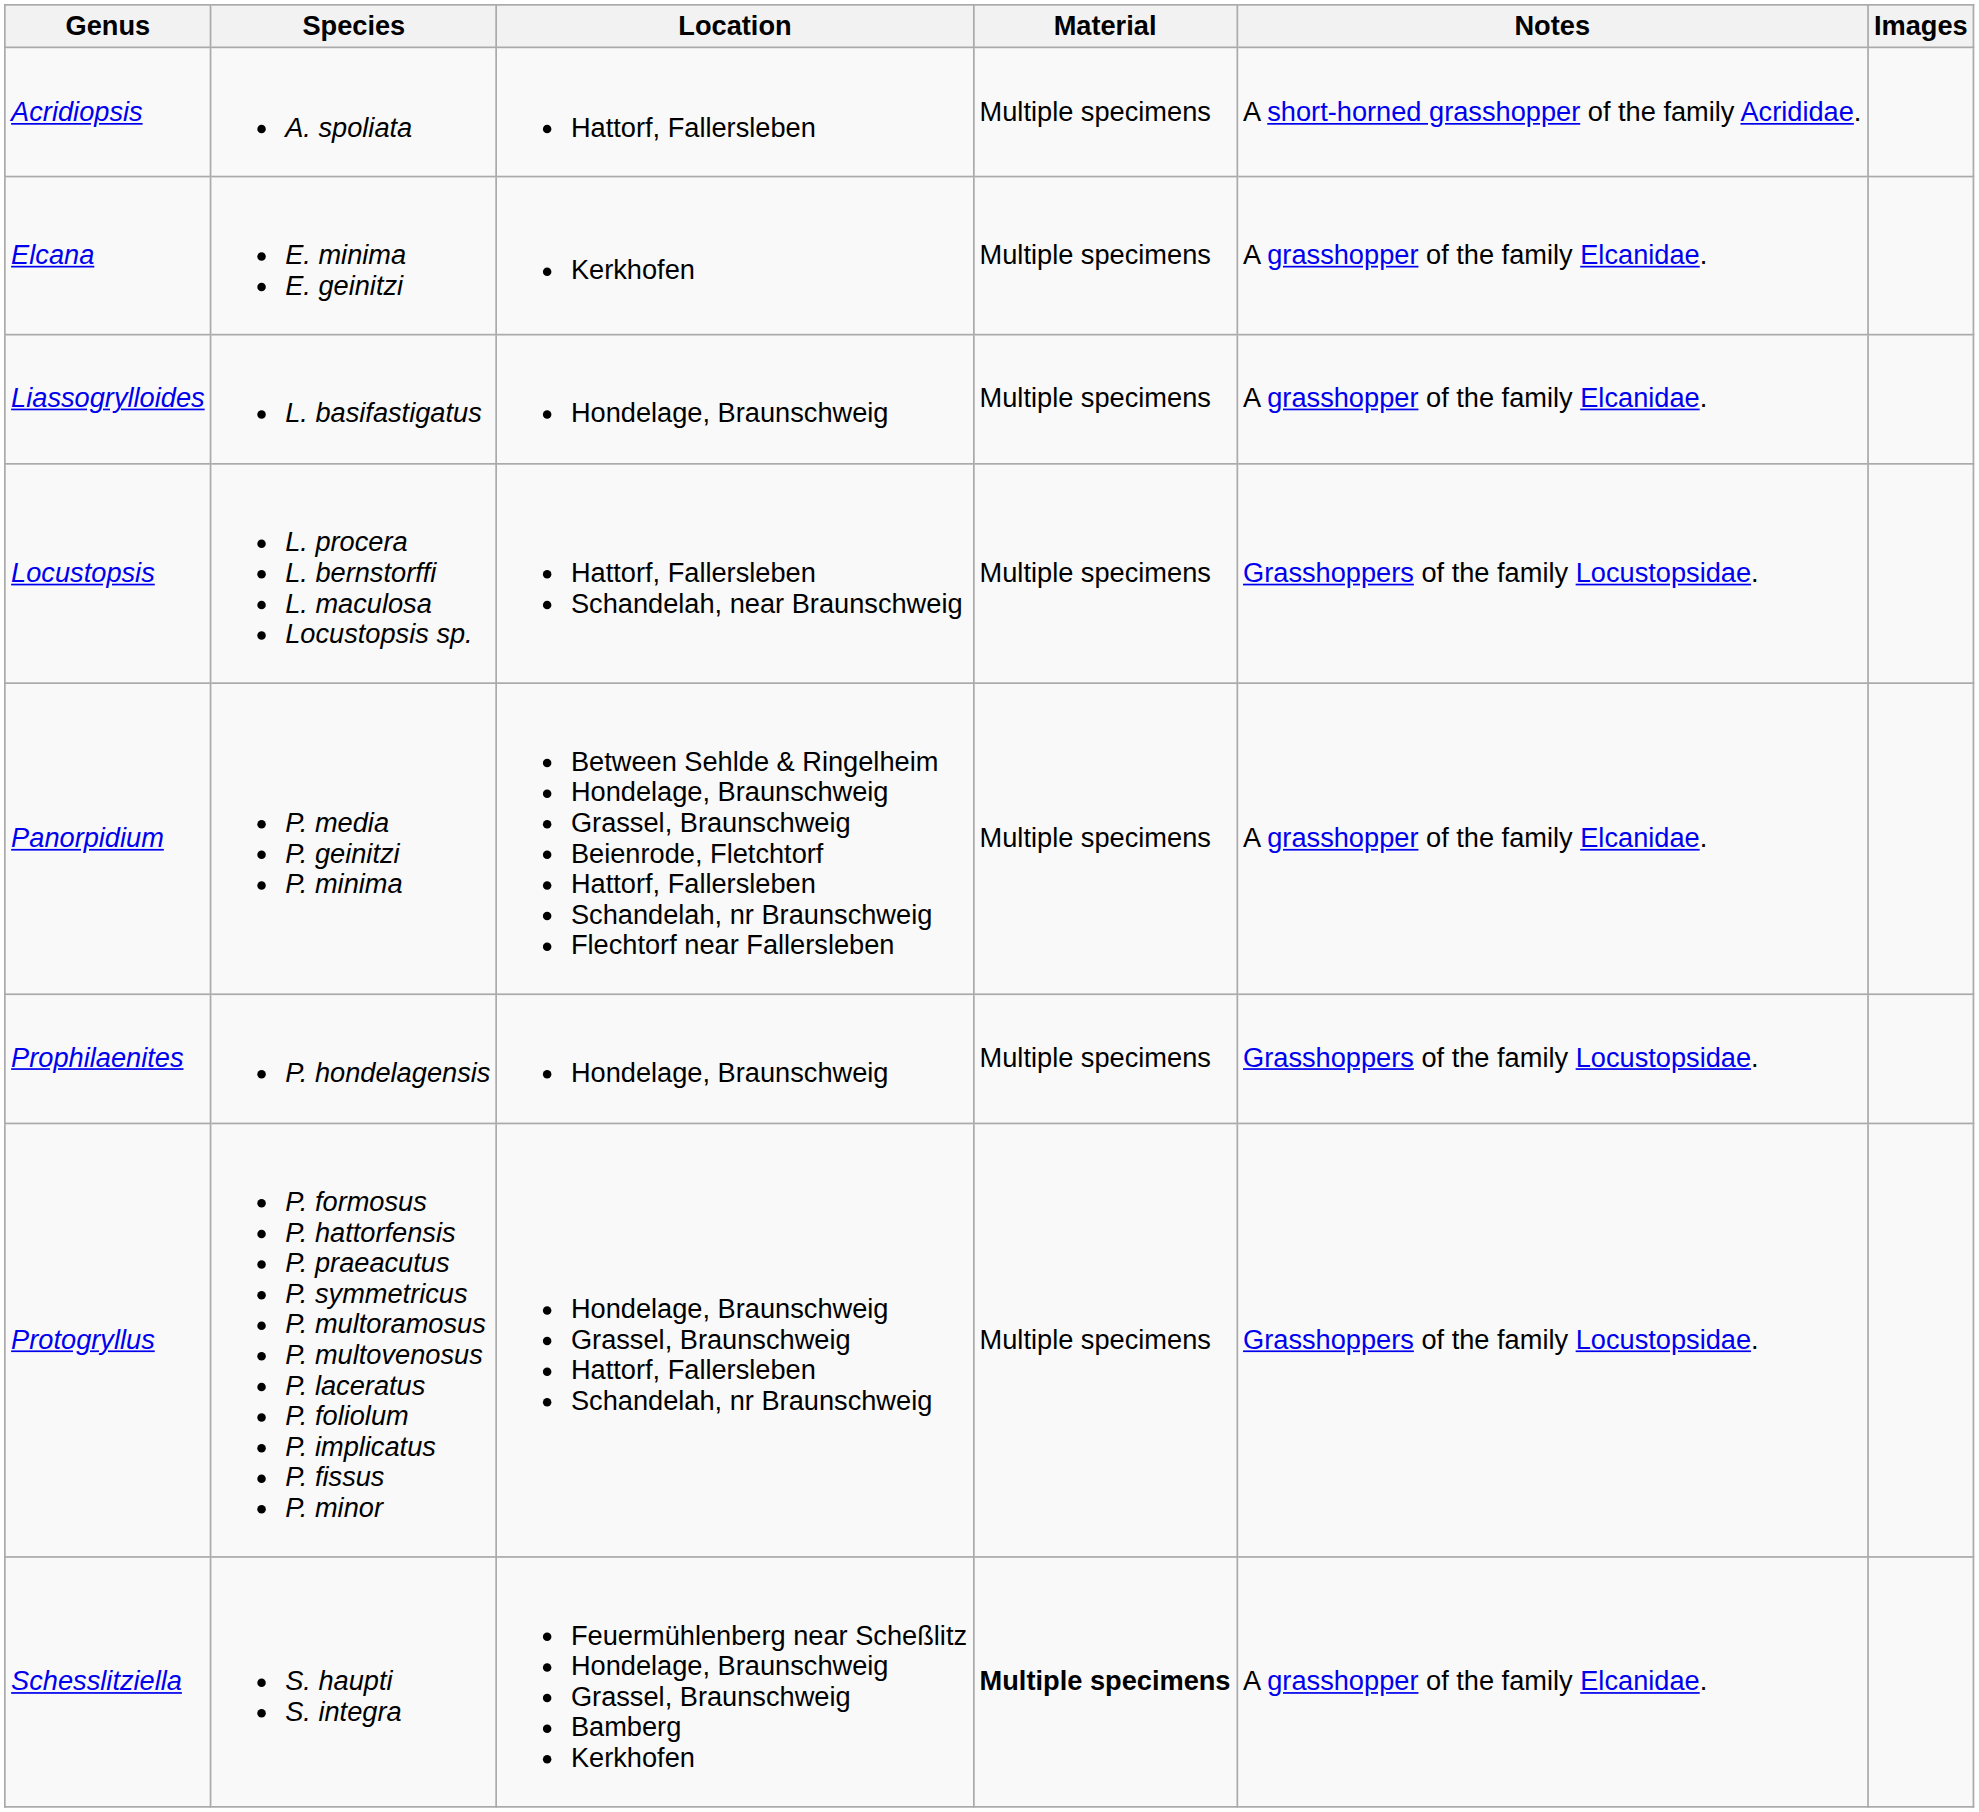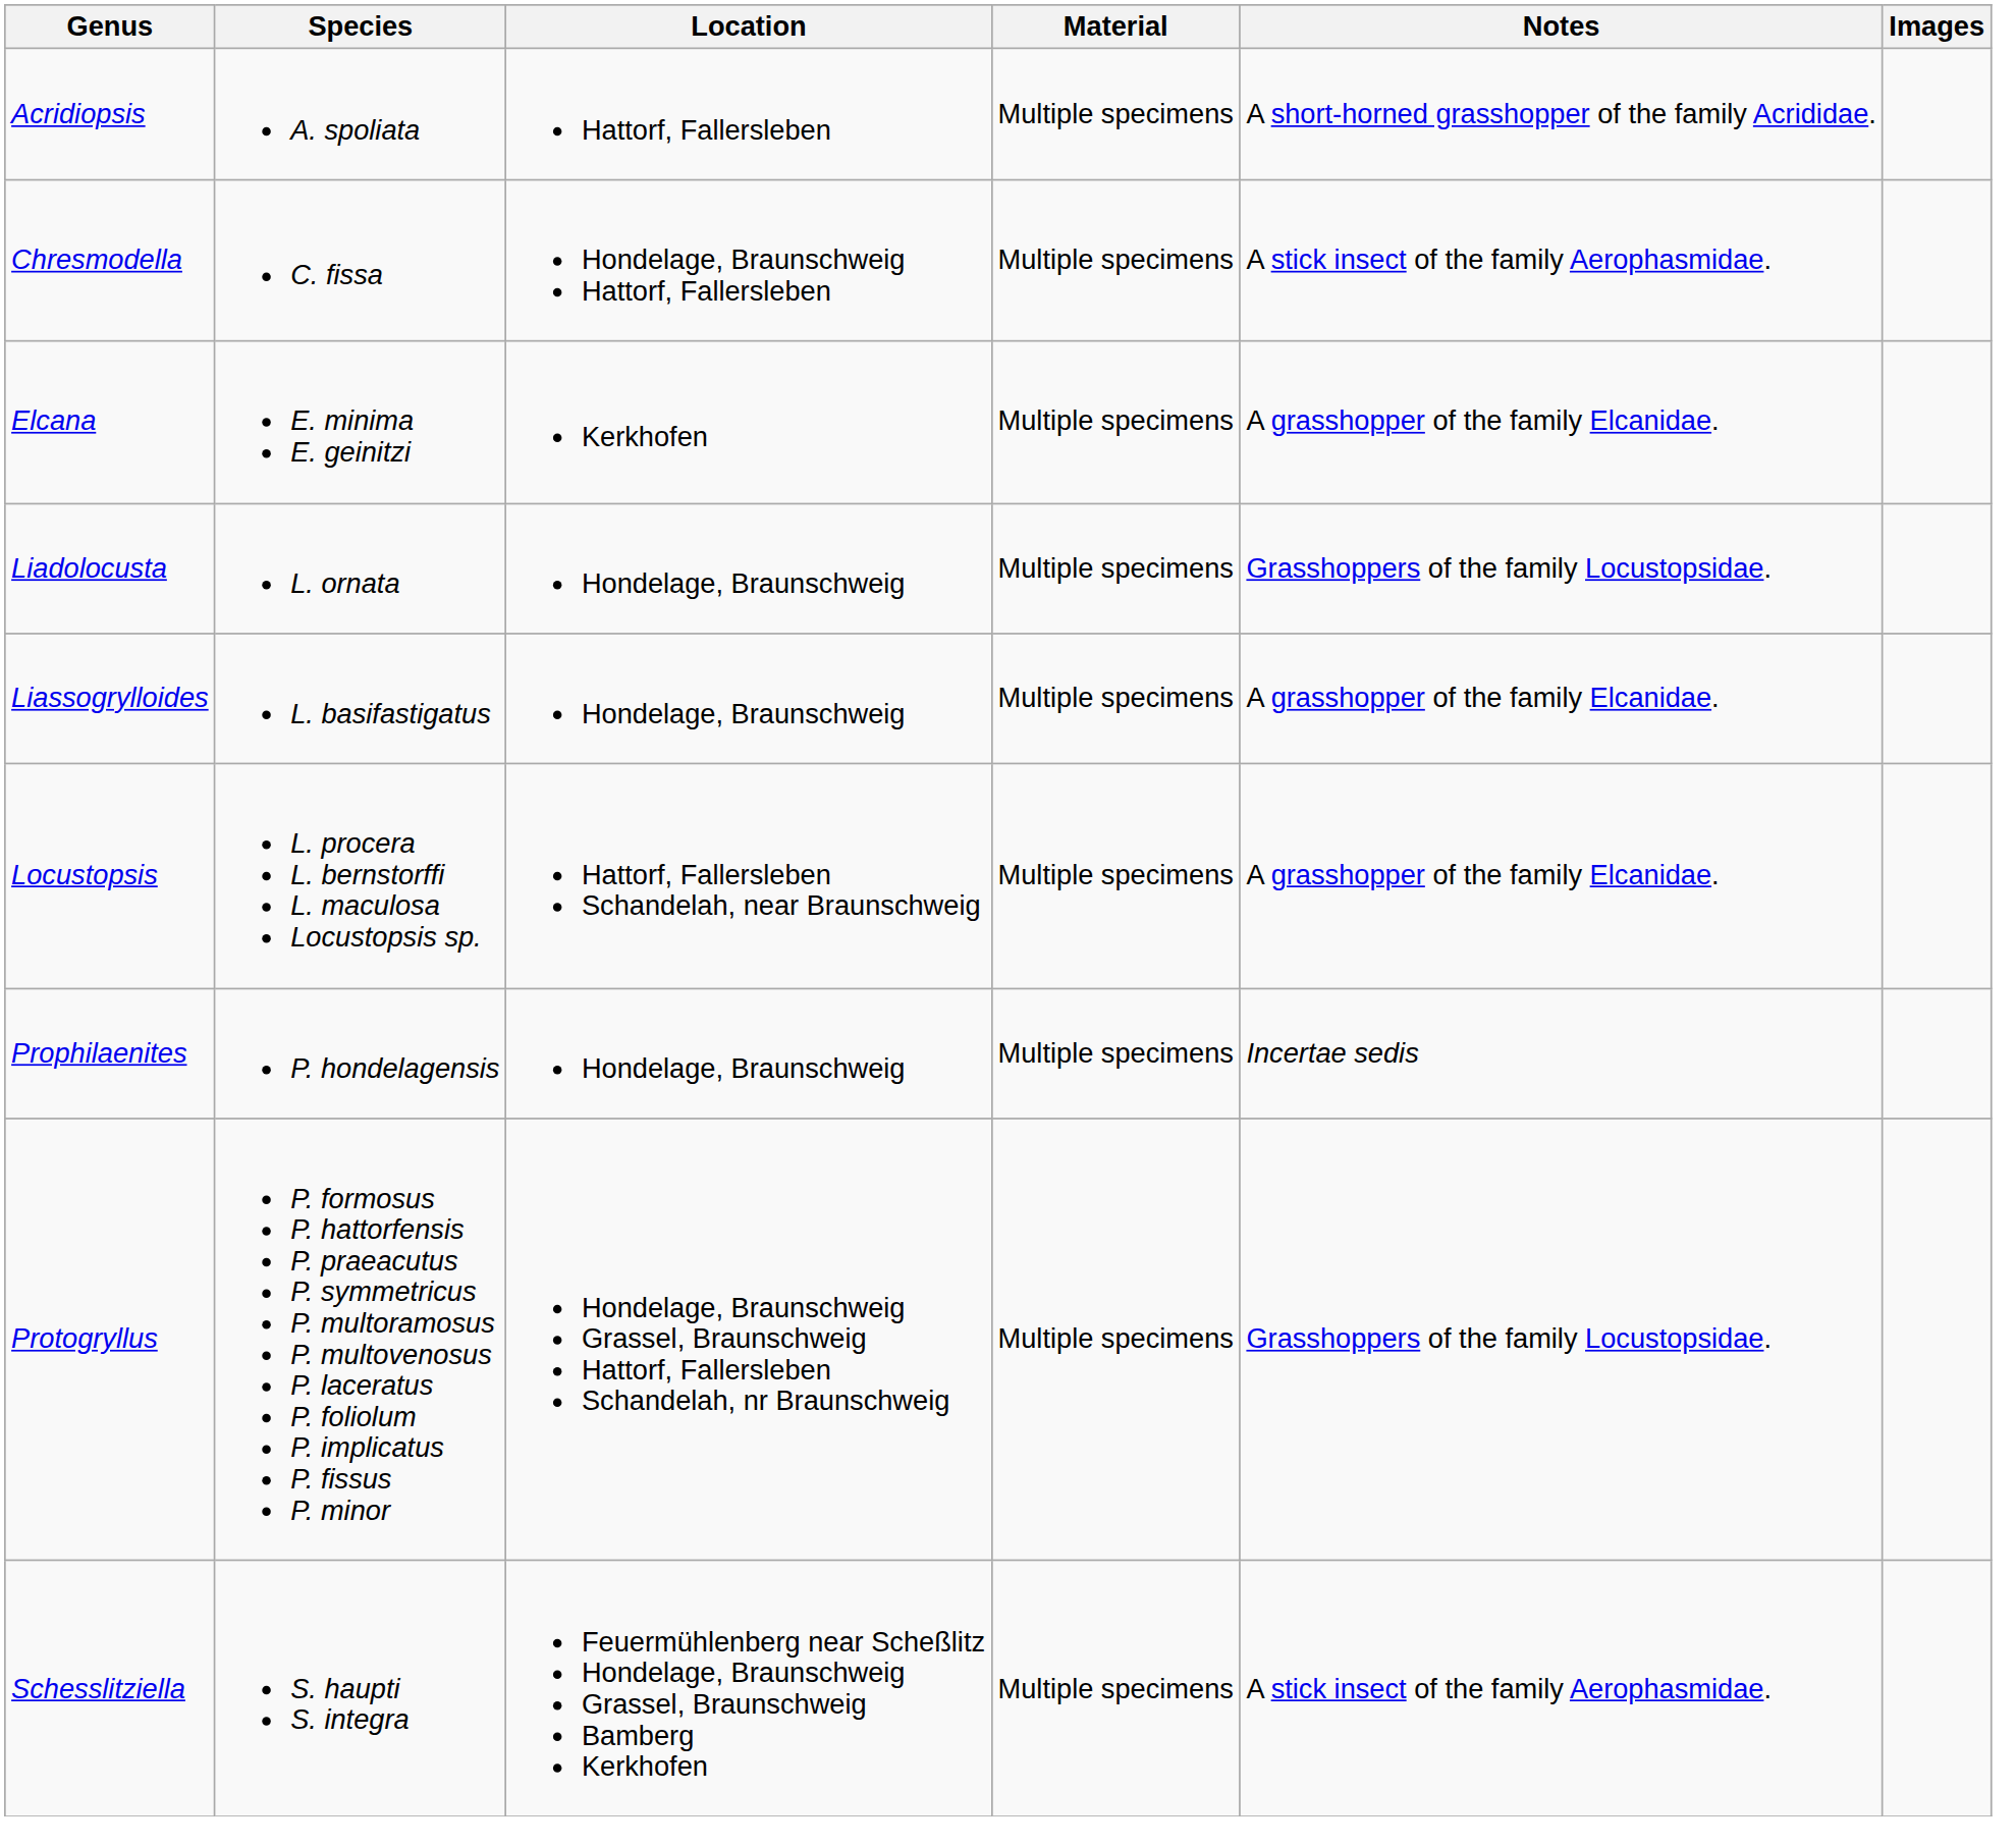 <table class="wikitable">
 <tr>
 <th>Genus</th>
 <th>Species</th>
 <th>Location</th>
 <th>Material</th>
 <th>Notes</th>
 <th>Images</th>
 </tr>
 <tr>
 <td><em><a href='#'>Acridiopsis</a></em></td>
 <td><br><ul><li><em>A. spoliata</em></li></ul></td>
 <td><br><ul><li>Hattorf, Fallersleben</li></ul></td>
 <td>Multiple specimens</td>
 <td>A <a href='#'>short-horned grasshopper</a> of the family <a href='#'>Acrididae</a>.</td>
 <td></td>
 </tr>
 <tr>
+<td><em><a href='#'>Chresmodella</a></em></td>
+<td><br><ul><li><em>C. fissa</em></li></ul></td>
+<td><br><ul><li>Hondelage, Braunschweig</li><li>Hattorf, Fallersleben</li></ul></td>
+<td>Multiple specimens</td>
+<td>A <a href='#'>stick insect</a> of the family <a href='#'>Aerophasmidae</a>.</td>
+<td></td>
+</tr>
+<tr>
 <td><em><a href='#'>Elcana</a></em></td>
 <td><br><ul><li><em>E. minima</em></li><li><em>E. geinitzi</em></li></ul></td>
 <td><br><ul><li>Kerkhofen</li></ul></td>
 <td>Multiple specimens</td>
 <td>A <a href='#'>grasshopper</a> of the family <a href='#'>Elcanidae</a>.</td>
+<td></td>
+</tr>
+<tr>
+<td><em><a href='#'>Liadolocusta</a></em></td>
+<td><br><ul><li><em>L. ornata</em></li></ul></td>
+<td><br><ul><li>Hondelage, Braunschweig</li></ul></td>
+<td>Multiple specimens</td>
+<td><a href='#'>Grasshoppers</a> of the family <a href='#'>Locustopsidae</a>.</td>
 <td></td>
 </tr>
 <tr>
 <td><em><a href='#'>Liassogrylloides</a></em></td>
 <td><br><ul><li><em>L. basifastigatus</em></li></ul></td>
 <td><br><ul><li>Hondelage, Braunschweig</li></ul></td>
 <td>Multiple specimens</td>
 <td>A <a href='#'>grasshopper</a> of the family <a href='#'>Elcanidae</a>.</td>
 <td></td>
 </tr>
 <tr>
 <td><em><a href='#'>Locustopsis</a></em></td>
 <td><br><ul><li><em>L. procera</em></li><li><em>L. bernstorffi</em></li><li><em>L. maculosa</em></li><li><em>Locustopsis sp.</em></li></ul></td>
 <td><br><ul><li>Hattorf, Fallersleben</li><li>Schandelah, near Braunschweig</li></ul></td>
 <td>Multiple specimens</td>
-<td><a href='#'>Grasshoppers</a> of the family <a href='#'>Locustopsidae</a>.</td>
-<td></td>
-</tr>
-<tr>
-<td><em><a href='#'>Panorpidium</a></em></td>
-<td><br><ul><li><em>P. media</em></li><li><em>P. geinitzi</em></li><li><em>P. minima</em></li></ul></td>
-<td><br><ul><li>Between Sehlde & Ringelheim</li><li>Hondelage, Braunschweig</li><li>Grassel, Braunschweig</li><li>Beienrode, Fletchtorf</li><li>Hattorf, Fallersleben</li><li>Schandelah, nr Braunschweig</li><li>Flechtorf near Fallersleben</li></ul></td>
-<td>Multiple specimens</td>
 <td>A <a href='#'>grasshopper</a> of the family <a href='#'>Elcanidae</a>.</td>
 <td></td>
 </tr>
 <tr>
 <td><em><a href='#'>Prophilaenites</a></em></td>
 <td><br><ul><li><em>P. hondelagensis</em></li></ul></td>
 <td><br><ul><li>Hondelage, Braunschweig</li></ul></td>
 <td>Multiple specimens</td>
-<td><a href='#'>Grasshoppers</a> of the family <a href='#'>Locustopsidae</a>.</td>
+<td><em>Incertae sedis</em></td>
 <td></td>
 </tr>
 <tr>
 <td><em><a href='#'>Protogryllus</a></em></td>
 <td><br><ul><li><em>P. formosus</em></li><li><em>P. hattorfensis</em></li><li><em>P. praeacutus</em></li><li><em>P. symmetricus</em></li><li><em>P. multoramosus</em></li><li><em>P. multovenosus</em></li><li><em>P. laceratus</em></li><li><em>P. foliolum</em></li><li><em>P. implicatus</em></li><li><em>P. fissus</em></li><li><em>P. minor</em></li></ul></td>
 <td><br><ul><li>Hondelage, Braunschweig</li><li>Grassel, Braunschweig</li><li>Hattorf, Fallersleben</li><li>Schandelah, nr Braunschweig</li></ul></td>
 <td>Multiple specimens</td>
 <td><a href='#'>Grasshoppers</a> of the family <a href='#'>Locustopsidae</a>.</td>
 <td></td>
 </tr>
 <tr>
 <td><em><a href='#'>Schesslitziella</a></em></td>
 <td><br><ul><li><em>S. haupti</em></li><li><em>S. integra</em></li></ul></td>
 <td><br><ul><li>Feuermühlenberg near Scheßlitz</li><li>Hondelage, Braunschweig</li><li>Grassel, Braunschweig</li><li>Bamberg</li><li>Kerkhofen</li></ul></td>
-<td><strong>Multiple specimens</strong></td>
-<td>A <a href='#'>grasshopper</a> of the family <a href='#'>Elcanidae</a>.</td>
+<td>Multiple specimens</td>
+<td>A <a href='#'>stick insect</a> of the family <a href='#'>Aerophasmidae</a>.</td>
 <td></td>
 </tr>
 </table>
